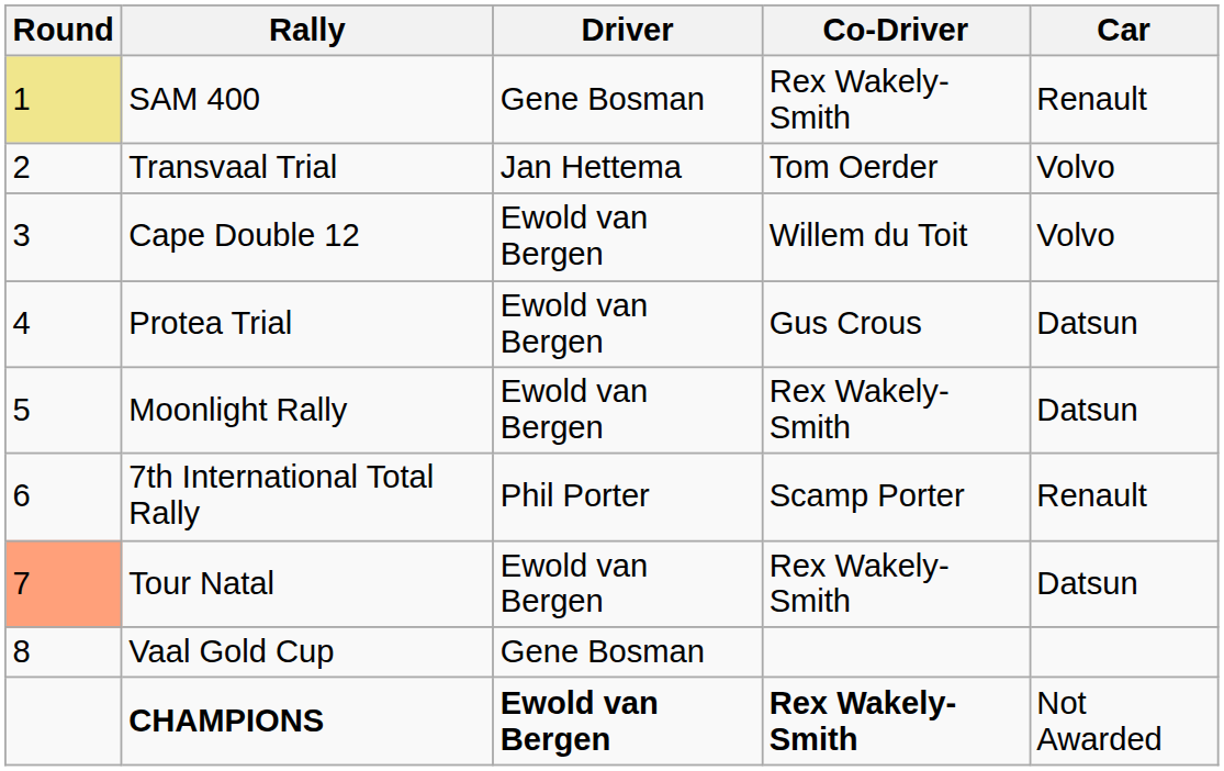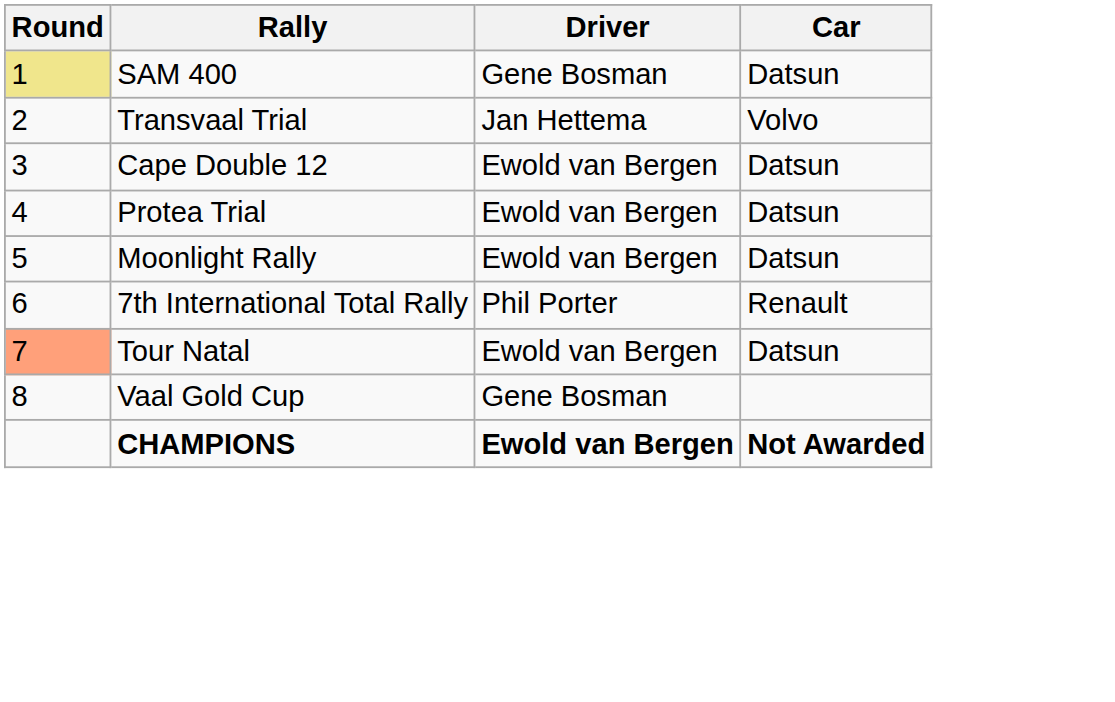 <table class="wikitable">
 <tr>
 <th>Round</th>
 <th>Rally</th>
 <th>Driver</th>
-<th>Co-Driver</th>
 <th>Car</th>
 </tr>
 <tr>
 <td style="background: khaki;">1</td>
 <td>SAM 400</td>
 <td>Gene Bosman</td>
-<td>Rex Wakely-Smith</td>
-<td>Renault</td>
+<td>Datsun</td>
 </tr>
 <tr>
 <td>2</td>
 <td>Transvaal Trial</td>
 <td>Jan Hettema</td>
-<td>Tom Oerder</td>
 <td>Volvo</td>
 </tr>
 <tr>
 <td>3</td>
 <td>Cape Double 12</td>
 <td>Ewold van Bergen</td>
-<td>Willem du Toit</td>
-<td>Volvo</td>
+<td>Datsun</td>
 </tr>
 <tr>
 <td>4</td>
 <td>Protea Trial</td>
 <td>Ewold van Bergen</td>
-<td>Gus Crous</td>
 <td>Datsun</td>
 </tr>
 <tr>
 <td>5</td>
 <td>Moonlight Rally</td>
 <td>Ewold van Bergen</td>
-<td>Rex Wakely-Smith</td>
 <td>Datsun</td>
 </tr>
 <tr>
 <td>6</td>
 <td>7th International Total Rally</td>
 <td>Phil Porter</td>
-<td>Scamp Porter</td>
 <td>Renault</td>
 </tr>
 <tr>
 <td style="background: lightsalmon;">7</td>
 <td>Tour Natal</td>
 <td>Ewold van Bergen</td>
-<td>Rex Wakely-Smith</td>
 <td>Datsun</td>
 </tr>
 <tr>
 <td>8</td>
 <td>Vaal Gold Cup</td>
 <td>Gene Bosman</td>
 <td></td>
-<td></td>
 </tr>
 <tr>
 <td></td>
 <td><strong>CHAMPIONS</strong></td>
 <td><strong>Ewold van Bergen</strong></td>
-<td><strong>Rex Wakely-Smith</strong></td>
-<td>Not Awarded</td>
+<td><strong>Not Awarded</strong></td>
 </tr>
 </table>
